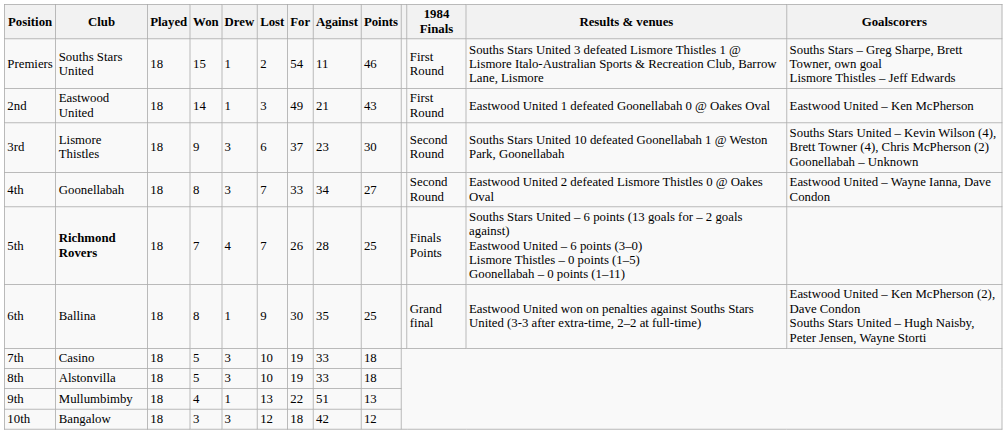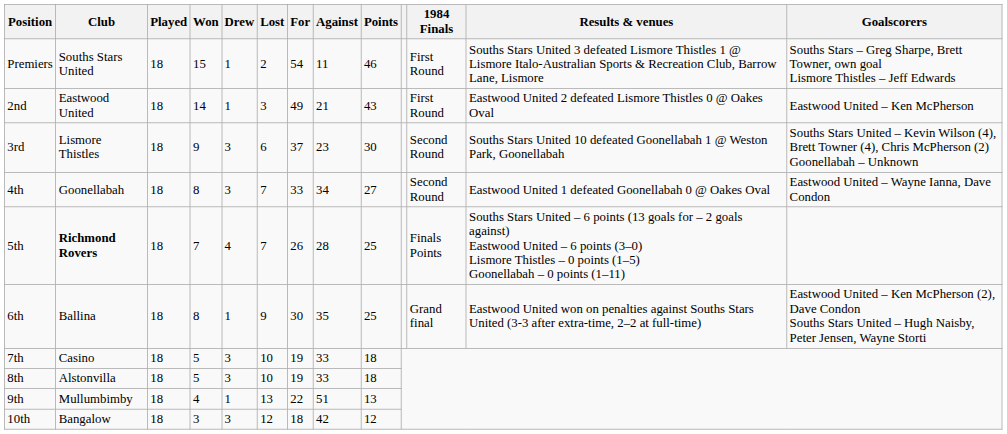 <table class="wikitable">
 <tr>
 <th>Position</th>
 <th>Club</th>
 <th>Played</th>
 <th>Won</th>
 <th>Drew</th>
 <th>Lost</th>
 <th>For</th>
 <th>Against</th>
 <th>Points</th>
 <th></th>
 <th>1984 Finals</th>
 <th>Results & venues</th>
 <th>Goalscorers</th>
 </tr>
 <tr>
 <td>Premiers</td>
 <td>Souths Stars United</td>
 <td>18</td>
 <td>15</td>
 <td>1</td>
 <td>2</td>
 <td>54</td>
 <td>11</td>
 <td>46</td>
 <td></td>
 <td>First Round</td>
 <td>Souths Stars United 3 defeated Lismore Thistles 1 @ Lismore Italo-Australian Sports & Recreation Club, Barrow Lane, Lismore</td>
 <td>Souths Stars – Greg Sharpe, Brett Towner, own goal<br>Lismore Thistles – Jeff Edwards</td>
 </tr>
 <tr>
 <td>2nd</td>
 <td>Eastwood United</td>
 <td>18</td>
 <td>14</td>
 <td>1</td>
 <td>3</td>
 <td>49</td>
 <td>21</td>
 <td>43</td>
 <td></td>
 <td>First Round</td>
-<td>Eastwood United 1 defeated Goonellabah 0 @ Oakes Oval</td>
+<td>Eastwood United 2 defeated Lismore Thistles 0 @ Oakes Oval</td>
 <td>Eastwood United – Ken McPherson</td>
 </tr>
 <tr>
 <td>3rd</td>
 <td>Lismore Thistles</td>
 <td>18</td>
 <td>9</td>
 <td>3</td>
 <td>6</td>
 <td>37</td>
 <td>23</td>
 <td>30</td>
 <td></td>
 <td>Second Round</td>
 <td>Souths Stars United 10 defeated Goonellabah 1 @ Weston Park, Goonellabah</td>
 <td>Souths Stars United – Kevin Wilson (4), Brett Towner (4), Chris McPherson (2)<br>Goonellabah – Unknown</td>
 </tr>
 <tr>
 <td>4th</td>
 <td>Goonellabah</td>
 <td>18</td>
 <td>8</td>
 <td>3</td>
 <td>7</td>
 <td>33</td>
 <td>34</td>
 <td>27</td>
 <td></td>
 <td>Second Round</td>
-<td>Eastwood United 2 defeated Lismore Thistles 0 @ Oakes Oval</td>
+<td>Eastwood United 1 defeated Goonellabah 0 @ Oakes Oval</td>
 <td>Eastwood United – Wayne Ianna, Dave Condon</td>
 </tr>
 <tr>
 <td>5th</td>
 <td><strong>Richmond Rovers</strong></td>
 <td>18</td>
 <td>7</td>
 <td>4</td>
 <td>7</td>
 <td>26</td>
 <td>28</td>
 <td>25</td>
 <td></td>
 <td>Finals Points</td>
 <td>Souths Stars United – 6 points (13 goals for – 2 goals against)<br>Eastwood United – 6 points (3–0)<br>Lismore Thistles – 0 points (1–5)<br>Goonellabah – 0 points (1–11)</td>
 </tr>
 <tr>
 <td>6th</td>
 <td>Ballina</td>
 <td>18</td>
 <td>8</td>
 <td>1</td>
 <td>9</td>
 <td>30</td>
 <td>35</td>
 <td>25</td>
 <td></td>
 <td>Grand final</td>
 <td>Eastwood United won on penalties against Souths Stars United (3-3 after extra-time, 2–2 at full-time)</td>
 <td>Eastwood United – Ken McPherson (2), Dave Condon<br>Souths Stars United – Hugh Naisby, Peter Jensen, Wayne Storti</td>
 </tr>
 <tr>
 <td>7th</td>
 <td>Casino</td>
 <td>18</td>
 <td>5</td>
 <td>3</td>
 <td>10</td>
 <td>19</td>
 <td>33</td>
 <td>18</td>
 </tr>
 <tr>
 <td>8th</td>
 <td>Alstonvilla</td>
 <td>18</td>
 <td>5</td>
 <td>3</td>
 <td>10</td>
 <td>19</td>
 <td>33</td>
 <td>18</td>
 </tr>
 <tr>
 <td>9th</td>
 <td>Mullumbimby</td>
 <td>18</td>
 <td>4</td>
 <td>1</td>
 <td>13</td>
 <td>22</td>
 <td>51</td>
 <td>13</td>
 </tr>
 <tr>
 <td>10th</td>
 <td>Bangalow</td>
 <td>18</td>
 <td>3</td>
 <td>3</td>
 <td>12</td>
 <td>18</td>
 <td>42</td>
 <td>12</td>
 </tr>
 </table>
